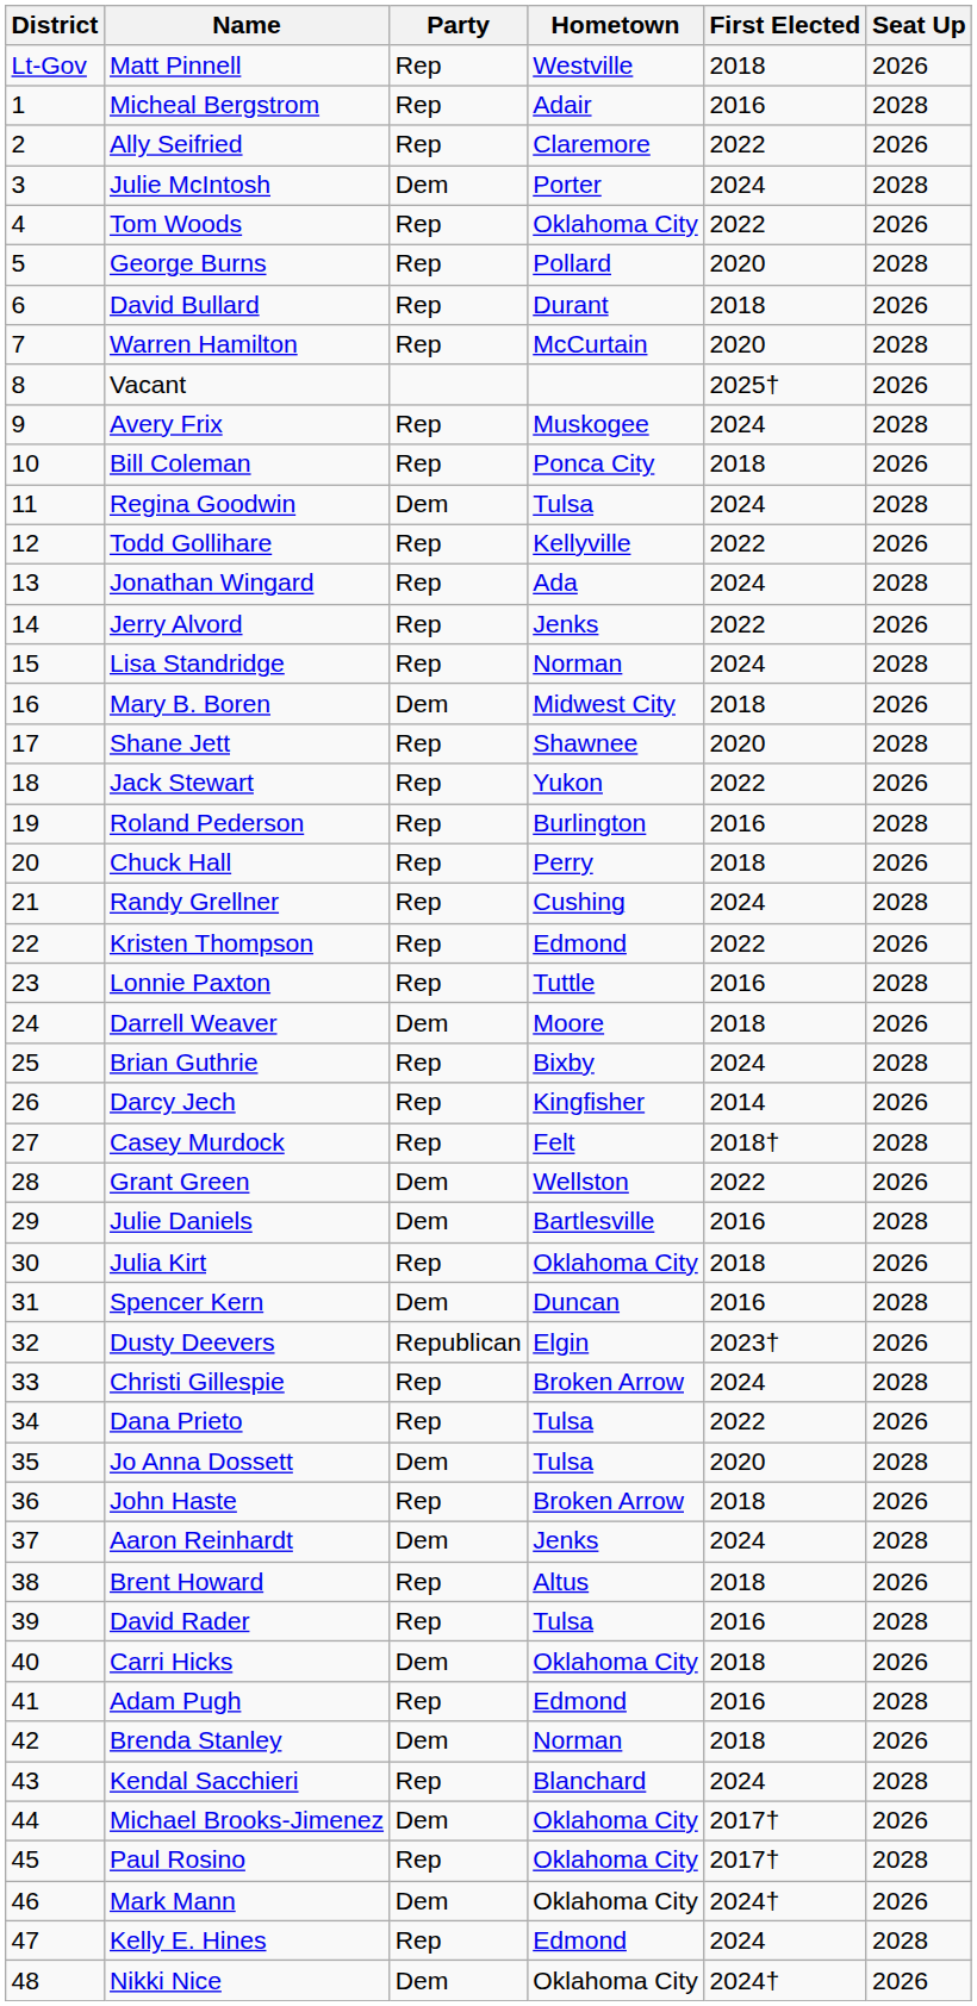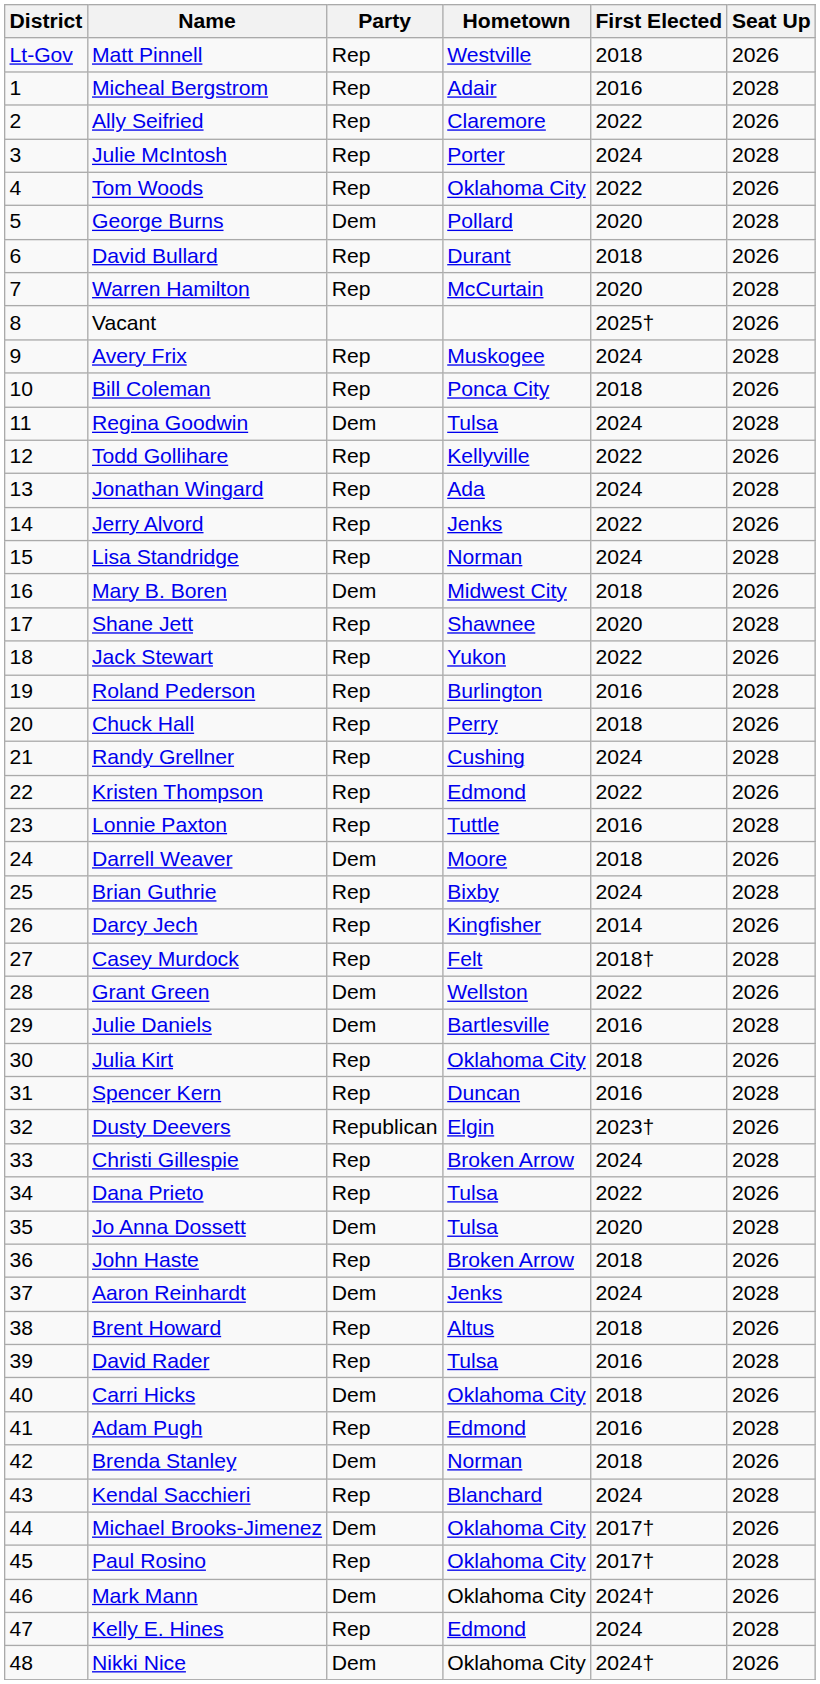 <table class="wikitable sortable">
 <tr>
 <th>District</th>
 <th>Name</th>
 <th>Party</th>
 <th>Hometown</th>
 <th>First Elected</th>
 <th>Seat Up</th>
 </tr>
 <tr>
 <td><a href='#'>Lt-Gov</a></td>
 <td><a href='#'>Matt Pinnell</a></td>
 <td>Rep</td>
 <td><a href='#'>Westville</a></td>
 <td>2018</td>
 <td>2026</td>
 </tr>
 <tr>
 <td>1</td>
 <td><a href='#'>Micheal Bergstrom</a></td>
 <td>Rep</td>
 <td><a href='#'>Adair</a></td>
 <td>2016</td>
 <td>2028</td>
 </tr>
 <tr>
 <td>2</td>
 <td><a href='#'>Ally Seifried</a></td>
 <td>Rep</td>
 <td><a href='#'>Claremore</a></td>
 <td>2022</td>
 <td>2026</td>
 </tr>
 <tr>
 <td>3</td>
 <td><a href='#'>Julie McIntosh</a></td>
-<td>Dem</td>
+<td>Rep</td>
 <td><a href='#'>Porter</a></td>
 <td>2024</td>
 <td>2028</td>
 </tr>
 <tr>
 <td>4</td>
 <td><a href='#'>Tom Woods</a></td>
 <td>Rep</td>
 <td><a href='#'>Oklahoma City</a></td>
 <td>2022</td>
 <td>2026</td>
 </tr>
 <tr>
 <td>5</td>
 <td><a href='#'>George Burns</a></td>
-<td>Rep</td>
+<td>Dem</td>
 <td><a href='#'>Pollard</a></td>
 <td>2020</td>
 <td>2028</td>
 </tr>
 <tr>
 <td>6</td>
 <td><a href='#'>David Bullard</a></td>
 <td>Rep</td>
 <td><a href='#'>Durant</a></td>
 <td>2018</td>
 <td>2026</td>
 </tr>
 <tr>
 <td>7</td>
 <td><a href='#'>Warren Hamilton</a></td>
 <td>Rep</td>
 <td><a href='#'>McCurtain</a></td>
 <td>2020</td>
 <td>2028</td>
 </tr>
 <tr>
 <td>8</td>
 <td>Vacant</td>
 <td></td>
 <td></td>
 <td>2025†</td>
 <td>2026</td>
 </tr>
 <tr>
 <td>9</td>
 <td><a href='#'>Avery Frix</a></td>
 <td>Rep</td>
 <td><a href='#'>Muskogee</a></td>
 <td>2024</td>
 <td>2028</td>
 </tr>
 <tr>
 <td>10</td>
 <td><a href='#'>Bill Coleman</a></td>
 <td>Rep</td>
 <td><a href='#'>Ponca City</a></td>
 <td>2018</td>
 <td>2026</td>
 </tr>
 <tr>
 <td>11</td>
 <td><a href='#'>Regina Goodwin</a></td>
 <td>Dem</td>
 <td><a href='#'>Tulsa</a></td>
 <td>2024</td>
 <td>2028</td>
 </tr>
 <tr>
 <td>12</td>
 <td><a href='#'>Todd Gollihare</a></td>
 <td>Rep</td>
 <td><a href='#'>Kellyville</a></td>
 <td>2022</td>
 <td>2026</td>
 </tr>
 <tr>
 <td>13</td>
 <td><a href='#'>Jonathan Wingard</a></td>
 <td>Rep</td>
 <td><a href='#'>Ada</a></td>
 <td>2024</td>
 <td>2028</td>
 </tr>
 <tr>
 <td>14</td>
 <td><a href='#'>Jerry Alvord</a></td>
 <td>Rep</td>
 <td><a href='#'>Jenks</a></td>
 <td>2022</td>
 <td>2026</td>
 </tr>
 <tr>
 <td>15</td>
 <td><a href='#'>Lisa Standridge</a></td>
 <td>Rep</td>
 <td><a href='#'>Norman</a></td>
 <td>2024</td>
 <td>2028</td>
 </tr>
 <tr>
 <td>16</td>
 <td><a href='#'>Mary B. Boren</a></td>
 <td>Dem</td>
 <td><a href='#'>Midwest City</a></td>
 <td>2018</td>
 <td>2026</td>
 </tr>
 <tr>
 <td>17</td>
 <td><a href='#'>Shane Jett</a></td>
 <td>Rep</td>
 <td><a href='#'>Shawnee</a></td>
 <td>2020</td>
 <td>2028</td>
 </tr>
 <tr>
 <td>18</td>
 <td><a href='#'>Jack Stewart</a></td>
 <td>Rep</td>
 <td><a href='#'>Yukon</a></td>
 <td>2022</td>
 <td>2026</td>
 </tr>
 <tr>
 <td>19</td>
 <td><a href='#'>Roland Pederson</a></td>
 <td>Rep</td>
 <td><a href='#'>Burlington</a></td>
 <td>2016</td>
 <td>2028</td>
 </tr>
 <tr>
 <td>20</td>
 <td><a href='#'>Chuck Hall</a></td>
 <td>Rep</td>
 <td><a href='#'>Perry</a></td>
 <td>2018</td>
 <td>2026</td>
 </tr>
 <tr>
 <td>21</td>
 <td><a href='#'>Randy Grellner</a></td>
 <td>Rep</td>
 <td><a href='#'>Cushing</a></td>
 <td>2024</td>
 <td>2028</td>
 </tr>
 <tr>
 <td>22</td>
 <td><a href='#'>Kristen Thompson</a></td>
 <td>Rep</td>
 <td><a href='#'>Edmond</a></td>
 <td>2022</td>
 <td>2026</td>
 </tr>
 <tr>
 <td>23</td>
 <td><a href='#'>Lonnie Paxton</a></td>
 <td>Rep</td>
 <td><a href='#'>Tuttle</a></td>
 <td>2016</td>
 <td>2028</td>
 </tr>
 <tr>
 <td>24</td>
 <td><a href='#'>Darrell Weaver</a></td>
 <td>Dem</td>
 <td><a href='#'>Moore</a></td>
 <td>2018</td>
 <td>2026</td>
 </tr>
 <tr>
 <td>25</td>
 <td><a href='#'>Brian Guthrie</a></td>
 <td>Rep</td>
 <td><a href='#'>Bixby</a></td>
 <td>2024</td>
 <td>2028</td>
 </tr>
 <tr>
 <td>26</td>
 <td><a href='#'>Darcy Jech</a></td>
 <td>Rep</td>
 <td><a href='#'>Kingfisher</a></td>
 <td>2014</td>
 <td>2026</td>
 </tr>
 <tr>
 <td>27</td>
 <td><a href='#'>Casey Murdock</a></td>
 <td>Rep</td>
 <td><a href='#'>Felt</a></td>
 <td>2018†</td>
 <td>2028</td>
 </tr>
 <tr>
 <td>28</td>
 <td><a href='#'>Grant Green</a></td>
 <td>Dem</td>
 <td><a href='#'>Wellston</a></td>
 <td>2022</td>
 <td>2026</td>
 </tr>
 <tr>
 <td>29</td>
 <td><a href='#'>Julie Daniels</a></td>
 <td>Dem</td>
 <td><a href='#'>Bartlesville</a></td>
 <td>2016</td>
 <td>2028</td>
 </tr>
 <tr>
 <td>30</td>
 <td><a href='#'>Julia Kirt</a></td>
 <td>Rep</td>
 <td><a href='#'>Oklahoma City</a></td>
 <td>2018</td>
 <td>2026</td>
 </tr>
 <tr>
 <td>31</td>
 <td><a href='#'>Spencer Kern</a></td>
-<td>Dem</td>
+<td>Rep</td>
 <td><a href='#'>Duncan</a></td>
 <td>2016</td>
 <td>2028</td>
 </tr>
 <tr>
 <td>32</td>
 <td><a href='#'>Dusty Deevers</a></td>
 <td>Republican</td>
 <td><a href='#'>Elgin</a></td>
 <td>2023†</td>
 <td>2026</td>
 </tr>
 <tr>
 <td>33</td>
 <td><a href='#'>Christi Gillespie</a></td>
 <td>Rep</td>
 <td><a href='#'>Broken Arrow</a></td>
 <td>2024</td>
 <td>2028</td>
 </tr>
 <tr>
 <td>34</td>
 <td><a href='#'>Dana Prieto</a></td>
 <td>Rep</td>
 <td><a href='#'>Tulsa</a></td>
 <td>2022</td>
 <td>2026</td>
 </tr>
 <tr>
 <td>35</td>
 <td><a href='#'>Jo Anna Dossett</a></td>
 <td>Dem</td>
 <td><a href='#'>Tulsa</a></td>
 <td>2020</td>
 <td>2028</td>
 </tr>
 <tr>
 <td>36</td>
 <td><a href='#'>John Haste</a></td>
 <td>Rep</td>
 <td><a href='#'>Broken Arrow</a></td>
 <td>2018</td>
 <td>2026</td>
 </tr>
 <tr>
 <td>37</td>
 <td><a href='#'>Aaron Reinhardt</a></td>
 <td>Dem</td>
 <td><a href='#'>Jenks</a></td>
 <td>2024</td>
 <td>2028</td>
 </tr>
 <tr>
 <td>38</td>
 <td><a href='#'>Brent Howard</a></td>
 <td>Rep</td>
 <td><a href='#'>Altus</a></td>
 <td>2018</td>
 <td>2026</td>
 </tr>
 <tr>
 <td>39</td>
 <td><a href='#'>David Rader</a></td>
 <td>Rep</td>
 <td><a href='#'>Tulsa</a></td>
 <td>2016</td>
 <td>2028</td>
 </tr>
 <tr>
 <td>40</td>
 <td><a href='#'>Carri Hicks</a></td>
 <td>Dem</td>
 <td><a href='#'>Oklahoma City</a></td>
 <td>2018</td>
 <td>2026</td>
 </tr>
 <tr>
 <td>41</td>
 <td><a href='#'>Adam Pugh</a></td>
 <td>Rep</td>
 <td><a href='#'>Edmond</a></td>
 <td>2016</td>
 <td>2028</td>
 </tr>
 <tr>
 <td>42</td>
 <td><a href='#'>Brenda Stanley</a></td>
 <td>Dem</td>
 <td><a href='#'>Norman</a></td>
 <td>2018</td>
 <td>2026</td>
 </tr>
 <tr>
 <td>43</td>
 <td><a href='#'>Kendal Sacchieri</a></td>
 <td>Rep</td>
 <td><a href='#'>Blanchard</a></td>
 <td>2024</td>
 <td>2028</td>
 </tr>
 <tr>
 <td>44</td>
 <td><a href='#'>Michael Brooks-Jimenez</a></td>
 <td>Dem</td>
 <td><a href='#'>Oklahoma City</a></td>
 <td>2017†</td>
 <td>2026</td>
 </tr>
 <tr>
 <td>45</td>
 <td><a href='#'>Paul Rosino</a></td>
 <td>Rep</td>
 <td><a href='#'>Oklahoma City</a></td>
 <td>2017†</td>
 <td>2028</td>
 </tr>
 <tr>
 <td>46</td>
 <td><a href='#'>Mark Mann</a></td>
 <td>Dem</td>
 <td>Oklahoma City</td>
 <td>2024†</td>
 <td>2026</td>
 </tr>
 <tr>
 <td>47</td>
 <td><a href='#'>Kelly E. Hines</a></td>
 <td>Rep</td>
 <td><a href='#'>Edmond</a></td>
 <td>2024</td>
 <td>2028</td>
 </tr>
 <tr>
 <td>48</td>
 <td><a href='#'>Nikki Nice</a></td>
 <td>Dem</td>
 <td>Oklahoma City</td>
 <td>2024†</td>
 <td>2026</td>
 </tr>
 </table>
